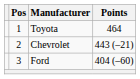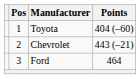 <table class="wikitable" style="font-size: 95%;">
 <tr>
 <th></th>
 <th>Pos</th>
 <th>Manufacturer</th>
 <th>Points</th>
 </tr>
 <tr>
 <td align="left"></td>
 <td style="text-align:center;">1</td>
 <td>Toyota</td>
-<td style="text-align:center;">464</td>
+<td style="text-align:center;">404 (–60)</td>
 </tr>
 <tr>
 <td align="left"></td>
 <td style="text-align:center;">2</td>
 <td>Chevrolet</td>
 <td style="text-align:center;">443  (–21)</td>
 </tr>
 <tr>
 <td align="left"></td>
 <td style="text-align:center;">3</td>
 <td>Ford</td>
-<td style="text-align:center;">404 (–60)</td>
+<td style="text-align:center;">464</td>
 </tr>
 <tr class="sortbottom">
 <th colspan="9"></th>
 </tr>
 </table>
